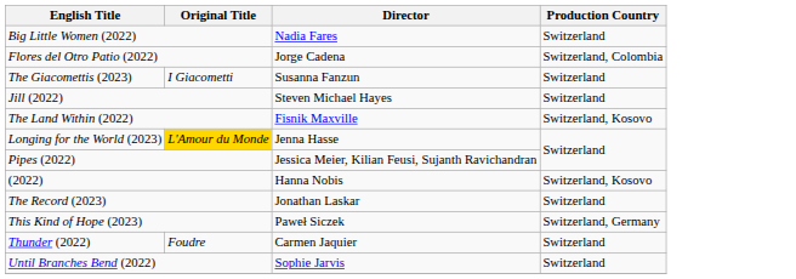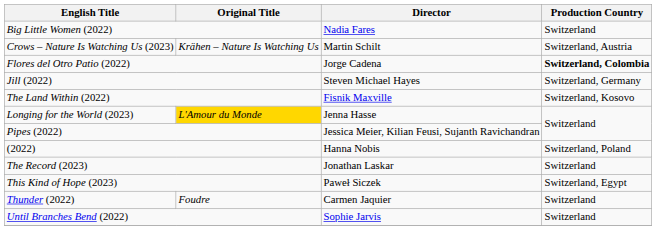 <table class="wikitable">
 <tr>
 <th>English Title</th>
 <th>Original Title</th>
 <th>Director</th>
 <th>Production Country</th>
 </tr>
 <tr>
 <td colspan="2"><em>Big Little Women</em> (2022)</td>
 <td><a href='#'>Nadia Fares</a></td>
 <td>Switzerland</td>
 </tr>
 <tr>
+<td><em>Crows – Nature Is Watching Us</em> (2023)</td>
+<td><em>Krähen – Nature Is Watching Us</em></td>
+<td>Martin Schilt</td>
+<td>Switzerland, Austria</td>
+</tr>
+<tr>
 <td colspan="2"><em>Flores del Otro Patio</em> (2022)</td>
 <td>Jorge Cadena</td>
-<td>Switzerland, Colombia</td>
-</tr>
-<tr>
-<td><em>The Giacomettis</em> (2023)</td>
-<td><em>I Giacometti</em></td>
-<td>Susanna Fanzun</td>
-<td>Switzerland</td>
+<td><strong>Switzerland, Colombia</strong></td>
 </tr>
 <tr>
 <td colspan="2"><em>Jill</em> (2022)</td>
 <td>Steven Michael Hayes</td>
-<td>Switzerland</td>
+<td>Switzerland, Germany</td>
 </tr>
 <tr>
 <td colspan="2"><em>The Land Within</em> (2022)</td>
 <td><a href='#'>Fisnik Maxville</a></td>
 <td>Switzerland, Kosovo</td>
 </tr>
 <tr>
 <td><em>Longing for the World</em> (2023)</td>
 <td style="background: gold;"><em>L'Amour du Monde</em></td>
 <td>Jenna Hasse</td>
 <td rowspan="2">Switzerland</td>
 </tr>
 <tr>
 <td colspan="2"><em>Pipes</em> (2022)</td>
 <td>Jessica Meier, Kilian Feusi, Sujanth Ravichandran</td>
 </tr>
 <tr>
 <td colspan="2"><em></em> (2022)</td>
 <td>Hanna Nobis</td>
-<td>Switzerland, Kosovo</td>
+<td>Switzerland, Poland</td>
 </tr>
 <tr>
 <td colspan="2"><em>The Record</em> (2023)</td>
 <td>Jonathan Laskar</td>
 <td>Switzerland</td>
 </tr>
 <tr>
 <td colspan="2"><em>This Kind of Hope</em> (2023)</td>
 <td>Paweł Siczek</td>
-<td>Switzerland, Germany</td>
+<td>Switzerland, Egypt</td>
 </tr>
 <tr>
 <td><em><a href='#'>Thunder</a></em> (2022)</td>
 <td><em>Foudre</em></td>
 <td>Carmen Jaquier</td>
 <td>Switzerland</td>
 </tr>
 <tr>
 <td colspan="2"><em><a href='#'>Until Branches Bend</a></em> (2022)</td>
 <td><a href='#'>Sophie Jarvis</a></td>
 <td>Switzerland</td>
 </tr>
 <tr>
 </tr>
 </table>
